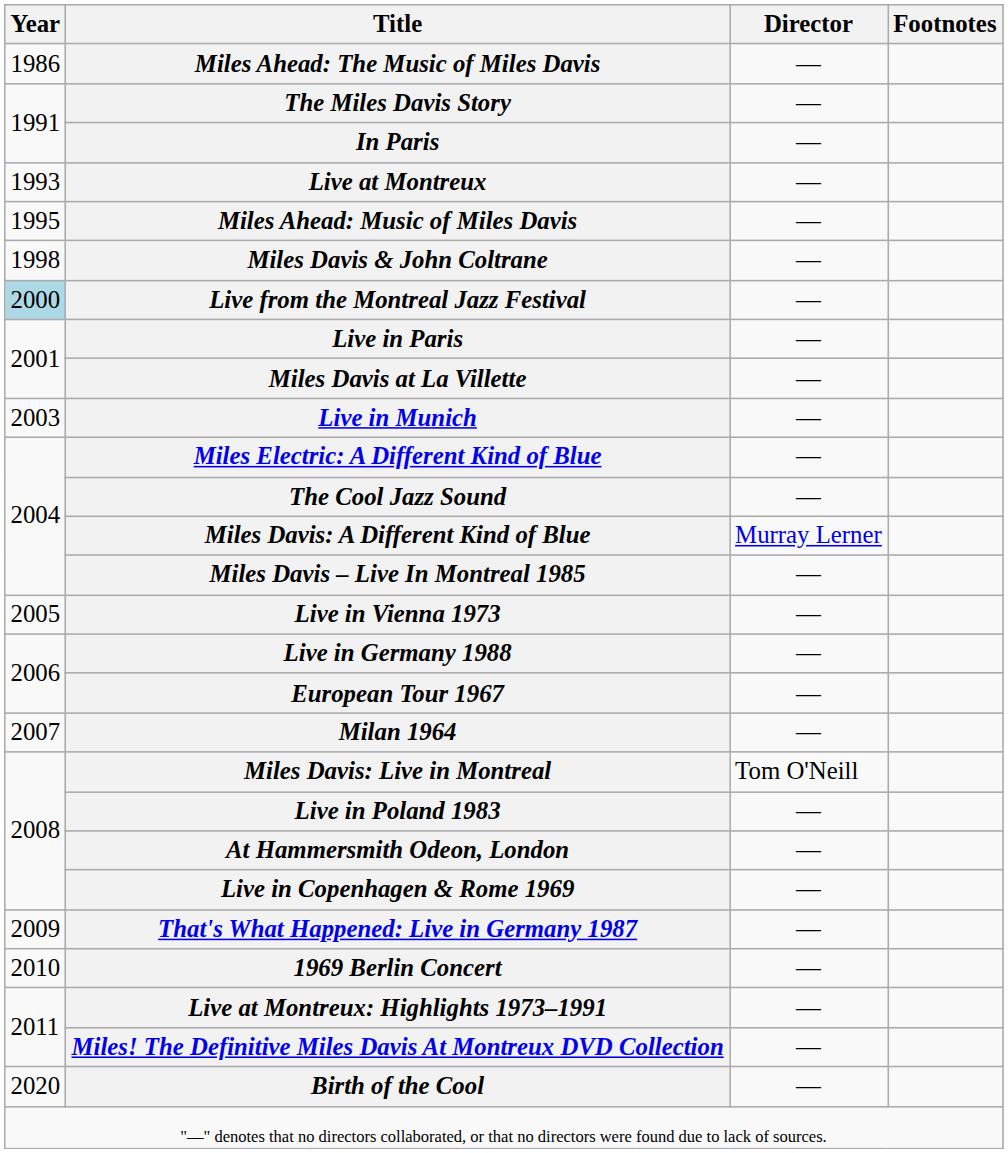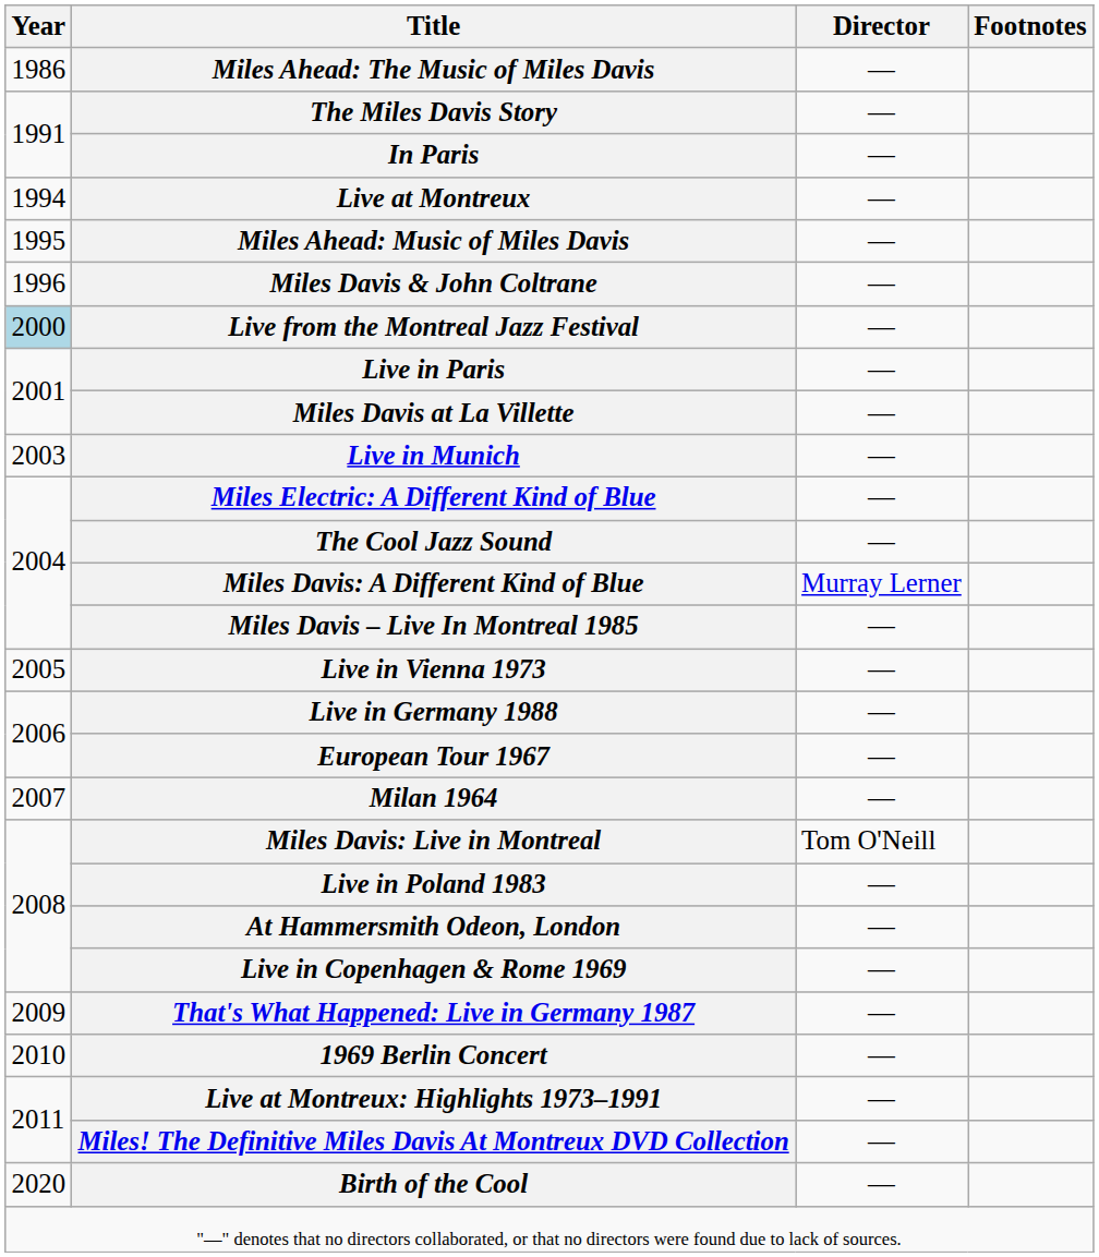 <table class="wikitable plainrowheaders">
 <tr>
 <th scope=col>Year</th>
 <th scope=col>Title</th>
 <th scope=col>Director</th>
 <th scope=col>Footnotes</th>
 </tr>
 <tr>
 <td>1986</td>
 <th scope=row><em>Miles Ahead: The Music of Miles Davis</em></th>
 <td style="text-align:center">—</td>
 <td style="text-align:center"></td>
 </tr>
 <tr>
 <td rowspan="2">1991</td>
 <th scope=row><em>The Miles Davis Story</em></th>
 <td style="text-align:center">—</td>
 <td style="text-align:center"></td>
 </tr>
 <tr>
 <th scope=row><em>In Paris</em></th>
 <td style="text-align:center">—</td>
 <td style="text-align:center"></td>
 </tr>
 <tr>
-<td>1993</td>
+<td>1994</td>
 <th scope=row><em>Live at Montreux</em></th>
 <td style="text-align:center">—</td>
 <td style="text-align:center"></td>
 </tr>
 <tr>
 <td>1995</td>
 <th scope=row><em>Miles Ahead: Music of Miles Davis</em></th>
 <td style="text-align:center">—</td>
 <td style="text-align:center"></td>
 </tr>
 <tr>
-<td>1998</td>
+<td>1996</td>
 <th scope=row><em>Miles Davis & John Coltrane</em></th>
 <td style="text-align:center">—</td>
 <td style="text-align:center"></td>
 </tr>
 <tr>
 <td style="background: lightblue;">2000</td>
 <th scope=row><em>Live from the Montreal Jazz Festival</em></th>
 <td style="text-align:center">—</td>
 <td style="text-align:center"></td>
 </tr>
 <tr>
 <td rowspan="2">2001</td>
 <th scope=row><em>Live in Paris</em></th>
 <td style="text-align:center">—</td>
 <td style="text-align:center"></td>
 </tr>
 <tr>
 <th scope=row><em>Miles Davis at La Villette</em></th>
 <td style="text-align:center">—</td>
 <td style="text-align:center"></td>
 </tr>
 <tr>
 <td>2003</td>
 <th scope=row><em><a href='#'>Live in Munich</a></em></th>
 <td style="text-align:center">—</td>
 <td style="text-align:center"></td>
 </tr>
 <tr>
 <td rowspan="4">2004</td>
 <th scope=row><em><a href='#'>Miles Electric: A Different Kind of Blue</a></em></th>
 <td style="text-align:center">—</td>
 <td style="text-align:center"></td>
 </tr>
 <tr>
 <th scope=row><em>The Cool Jazz Sound</em></th>
 <td style="text-align:center">—</td>
 <td style="text-align:center"></td>
 </tr>
 <tr>
 <th scope=row><em>Miles Davis: A Different Kind of Blue</em></th>
 <td><a href='#'>Murray Lerner</a></td>
 <td style="text-align:center"></td>
 </tr>
 <tr>
 <th scope=row><em>Miles Davis – Live In Montreal 1985</em></th>
 <td style="text-align:center">—</td>
 <td style="text-align:center"></td>
 </tr>
 <tr>
 <td>2005</td>
 <th scope=row><em>Live in Vienna 1973</em></th>
 <td style="text-align:center">—</td>
 <td style="text-align:center"></td>
 </tr>
 <tr>
 <td rowspan="2">2006</td>
 <th scope=row><em>Live in Germany 1988</em></th>
 <td style="text-align:center">—</td>
 <td style="text-align:center"></td>
 </tr>
 <tr>
 <th scope=row><em>European Tour 1967</em></th>
 <td style="text-align:center">—</td>
 <td style="text-align:center"></td>
 </tr>
 <tr>
 <td>2007</td>
 <th scope=row><em>Milan 1964</em></th>
 <td style="text-align:center">—</td>
 <td style="text-align:center"></td>
 </tr>
 <tr>
 <td rowspan="4">2008</td>
 <th scope=row><em>Miles Davis: Live in Montreal</em></th>
 <td>Tom O'Neill</td>
 <td style="text-align:center"></td>
 </tr>
 <tr>
 <th scope=row><em>Live in Poland 1983</em></th>
 <td style="text-align:center">—</td>
 <td style="text-align:center"></td>
 </tr>
 <tr>
 <th scope=row><em>At Hammersmith Odeon, London</em></th>
 <td style="text-align:center">—</td>
 <td style="text-align:center"></td>
 </tr>
 <tr>
 <th scope=row><em>Live in Copenhagen & Rome 1969</em></th>
 <td style="text-align:center">—</td>
 <td style="text-align:center"></td>
 </tr>
 <tr>
 <td>2009</td>
 <th scope=row><em><a href='#'>That's What Happened: Live in Germany 1987</a></em></th>
 <td style="text-align:center">—</td>
 <td style="text-align:center"></td>
 </tr>
 <tr>
 <td>2010</td>
 <th scope=row><em>1969 Berlin Concert</em></th>
 <td style="text-align:center">—</td>
 <td style="text-align:center"></td>
 </tr>
 <tr>
 <td rowspan="2">2011</td>
 <th scope=row><em>Live at Montreux: Highlights 1973–1991</em></th>
 <td style="text-align:center">—</td>
 <td style="text-align:center"></td>
 </tr>
 <tr>
 <th scope=row><em><a href='#'>Miles! The Definitive Miles Davis At Montreux DVD Collection</a></em></th>
 <td style="text-align:center">—</td>
 <td style="text-align:center"></td>
 </tr>
 <tr>
 <td>2020</td>
 <th scope=row><em>Birth of the Cool</em></th>
 <td style="text-align:center">—</td>
 <td style="text-align:center"></td>
 </tr>
 <tr>
 <td colspan="24" style="font-size:8pt; text-align:center;"><br>"—" denotes that no directors collaborated, or that no directors were found due to lack of sources.</td>
 </tr>
 </table>
